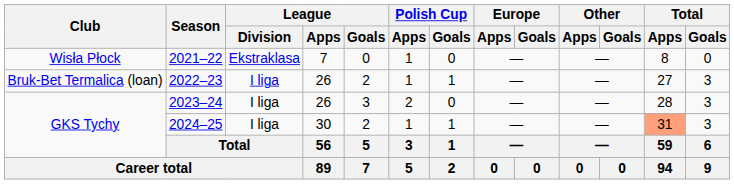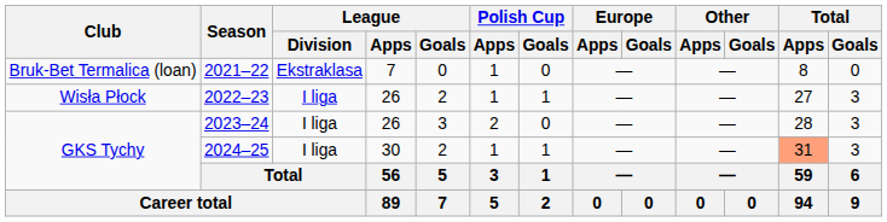 <table class="wikitable" style="text-align: center;">
 <tr>
 <th rowspan="2">Club</th>
 <th rowspan="2">Season</th>
 <th colspan="3">League</th>
 <th colspan="2"><a href='#'>Polish Cup</a></th>
 <th colspan="2">Europe</th>
 <th colspan="2">Other</th>
 <th colspan="2">Total</th>
 </tr>
 <tr>
 <th>Division</th>
 <th>Apps</th>
 <th>Goals</th>
 <th>Apps</th>
 <th>Goals</th>
 <th>Apps</th>
 <th>Goals</th>
 <th>Apps</th>
 <th>Goals</th>
 <th>Apps</th>
 <th>Goals</th>
 </tr>
 <tr>
-<td><a href='#'>Wisła Płock</a></td>
+<td><a href='#'>Bruk-Bet Termalica</a> (loan)</td>
 <td><a href='#'>2021–22</a></td>
 <td><a href='#'>Ekstraklasa</a></td>
 <td>7</td>
 <td>0</td>
 <td>1</td>
 <td>0</td>
 <td colspan="2">—</td>
 <td colspan="2">—</td>
 <td>8</td>
 <td>0</td>
 </tr>
 <tr>
-<td><a href='#'>Bruk-Bet Termalica</a> (loan)</td>
+<td><a href='#'>Wisła Płock</a></td>
 <td><a href='#'>2022–23</a></td>
 <td><a href='#'>I liga</a></td>
 <td>26</td>
 <td>2</td>
 <td>1</td>
 <td>1</td>
 <td colspan="2">—</td>
 <td colspan="2">—</td>
 <td>27</td>
 <td>3</td>
 </tr>
 <tr>
 <td rowspan="3"><a href='#'>GKS Tychy</a></td>
 <td><a href='#'>2023–24</a></td>
 <td>I liga</td>
 <td>26</td>
 <td>3</td>
 <td>2</td>
 <td>0</td>
 <td colspan="2">—</td>
 <td colspan="2">—</td>
 <td>28</td>
 <td>3</td>
 </tr>
 <tr>
 <td><a href='#'>2024–25</a></td>
 <td>I liga</td>
 <td>30</td>
 <td>2</td>
 <td>1</td>
 <td>1</td>
 <td colspan="2">—</td>
 <td colspan="2">—</td>
 <td style="background: lightsalmon;">31</td>
 <td>3</td>
 </tr>
 <tr>
 <th colspan="2">Total</th>
 <th>56</th>
 <th>5</th>
 <th>3</th>
 <th>1</th>
 <th colspan="2">—</th>
 <th colspan="2">—</th>
 <th>59</th>
 <th>6</th>
 </tr>
 <tr>
 <th colspan="3">Career total</th>
 <th>89</th>
 <th>7</th>
 <th>5</th>
 <th>2</th>
 <th>0</th>
 <th>0</th>
 <th>0</th>
 <th>0</th>
 <th>94</th>
 <th>9</th>
 </tr>
 </table>
